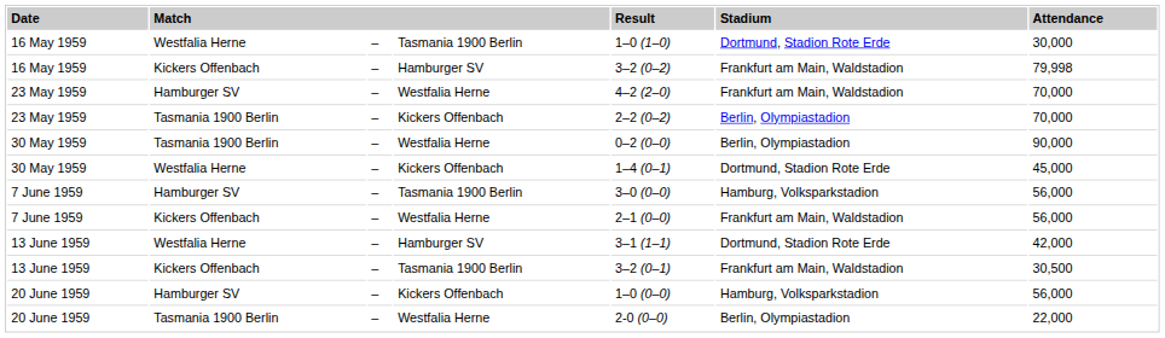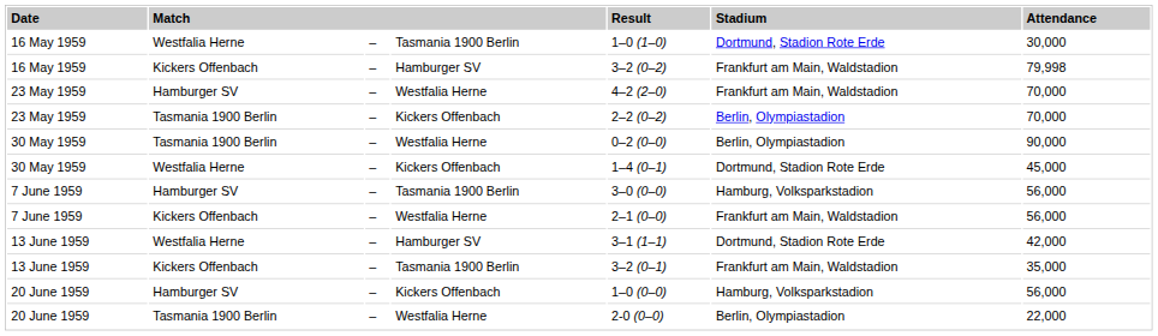 <table style="border:1px solid #bbb;background:#fff;" cellpadding="5" cellspacing="2" width="90%">
 <tr style="background:#ccc;font-weight:bold">
 <td>Date</td>
 <td colspan="3">Match</td>
 <td>Result</td>
 <td>Stadium</td>
 <td>Attendance</td>
 </tr>
 <tr>
 <td style="border-bottom:1px solid #ccc">16 May 1959</td>
 <td style="border-bottom:1px solid #ccc">Westfalia Herne</td>
 <td style="border-bottom:1px solid #ccc">–</td>
 <td style="border-bottom:1px solid #ccc">Tasmania 1900 Berlin</td>
 <td style="border-bottom:1px solid #ccc">1–0 <em>(1–0)</em></td>
 <td style="border-bottom:1px solid #ccc"><a href='#'>Dortmund</a>, <a href='#'>Stadion Rote Erde</a></td>
 <td style="border-bottom:1px solid #ccc">30,000</td>
 </tr>
 <tr>
 <td style="border-bottom:1px solid #ccc">16 May 1959</td>
 <td style="border-bottom:1px solid #ccc">Kickers Offenbach</td>
 <td style="border-bottom:1px solid #ccc">–</td>
 <td style="border-bottom:1px solid #ccc">Hamburger SV</td>
 <td style="border-bottom:1px solid #ccc">3–2 <em>(0–2)</em></td>
 <td style="border-bottom:1px solid #ccc">Frankfurt am Main, Waldstadion</td>
 <td style="border-bottom:1px solid #ccc">79,998</td>
 </tr>
 <tr>
 <td style="border-bottom:1px solid #ccc">23 May 1959</td>
 <td style="border-bottom:1px solid #ccc">Hamburger SV</td>
 <td style="border-bottom:1px solid #ccc">–</td>
 <td style="border-bottom:1px solid #ccc">Westfalia Herne</td>
 <td style="border-bottom:1px solid #ccc">4–2 <em>(2–0)</em></td>
 <td style="border-bottom:1px solid #ccc">Frankfurt am Main, Waldstadion</td>
 <td style="border-bottom:1px solid #ccc">70,000</td>
 </tr>
 <tr>
 <td style="border-bottom:1px solid #ccc">23 May 1959</td>
 <td style="border-bottom:1px solid #ccc">Tasmania 1900 Berlin</td>
 <td style="border-bottom:1px solid #ccc">–</td>
 <td style="border-bottom:1px solid #ccc">Kickers Offenbach</td>
 <td style="border-bottom:1px solid #ccc">2–2 <em>(0–2)</em></td>
 <td style="border-bottom:1px solid #ccc"><a href='#'>Berlin</a>, <a href='#'>Olympiastadion</a></td>
 <td style="border-bottom:1px solid #ccc">70,000</td>
 </tr>
 <tr>
 <td style="border-bottom:1px solid #ccc">30 May 1959</td>
 <td style="border-bottom:1px solid #ccc">Tasmania 1900 Berlin</td>
 <td style="border-bottom:1px solid #ccc">–</td>
 <td style="border-bottom:1px solid #ccc">Westfalia Herne</td>
 <td style="border-bottom:1px solid #ccc">0–2 <em>(0–0)</em></td>
 <td style="border-bottom:1px solid #ccc">Berlin, Olympiastadion</td>
 <td style="border-bottom:1px solid #ccc">90,000</td>
 </tr>
 <tr>
 <td style="border-bottom:1px solid #ccc">30 May 1959</td>
 <td style="border-bottom:1px solid #ccc">Westfalia Herne</td>
 <td style="border-bottom:1px solid #ccc">–</td>
 <td style="border-bottom:1px solid #ccc">Kickers Offenbach</td>
 <td style="border-bottom:1px solid #ccc">1–4 <em>(0–1)</em></td>
 <td style="border-bottom:1px solid #ccc">Dortmund, Stadion Rote Erde</td>
 <td style="border-bottom:1px solid #ccc">45,000</td>
 </tr>
 <tr>
 <td style="border-bottom:1px solid #ccc">7 June 1959</td>
 <td style="border-bottom:1px solid #ccc">Hamburger SV</td>
 <td style="border-bottom:1px solid #ccc">–</td>
 <td style="border-bottom:1px solid #ccc">Tasmania 1900 Berlin</td>
 <td style="border-bottom:1px solid #ccc">3–0 <em>(0–0)</em></td>
 <td style="border-bottom:1px solid #ccc">Hamburg, Volksparkstadion</td>
 <td style="border-bottom:1px solid #ccc">56,000</td>
 </tr>
 <tr>
 <td style="border-bottom:1px solid #ccc">7 June 1959</td>
 <td style="border-bottom:1px solid #ccc">Kickers Offenbach</td>
 <td style="border-bottom:1px solid #ccc">–</td>
 <td style="border-bottom:1px solid #ccc">Westfalia Herne</td>
 <td style="border-bottom:1px solid #ccc">2–1 <em>(0–0)</em></td>
 <td style="border-bottom:1px solid #ccc">Frankfurt am Main, Waldstadion</td>
 <td style="border-bottom:1px solid #ccc">56,000</td>
 </tr>
 <tr>
 <td style="border-bottom:1px solid #ccc">13 June 1959</td>
 <td style="border-bottom:1px solid #ccc">Westfalia Herne</td>
 <td style="border-bottom:1px solid #ccc">–</td>
 <td style="border-bottom:1px solid #ccc">Hamburger SV</td>
 <td style="border-bottom:1px solid #ccc">3–1 <em>(1–1)</em></td>
 <td style="border-bottom:1px solid #ccc">Dortmund, Stadion Rote Erde</td>
 <td style="border-bottom:1px solid #ccc">42,000</td>
 </tr>
 <tr>
 <td style="border-bottom:1px solid #ccc">13 June 1959</td>
 <td style="border-bottom:1px solid #ccc">Kickers Offenbach</td>
 <td style="border-bottom:1px solid #ccc">–</td>
 <td style="border-bottom:1px solid #ccc">Tasmania 1900 Berlin</td>
 <td style="border-bottom:1px solid #ccc">3–2 <em>(0–1)</em></td>
 <td style="border-bottom:1px solid #ccc">Frankfurt am Main, Waldstadion</td>
-<td style="border-bottom:1px solid #ccc">30,500</td>
+<td style="border-bottom:1px solid #ccc">35,000</td>
 </tr>
 <tr>
 <td style="border-bottom:1px solid #ccc">20 June 1959</td>
 <td style="border-bottom:1px solid #ccc">Hamburger SV</td>
 <td style="border-bottom:1px solid #ccc">–</td>
 <td style="border-bottom:1px solid #ccc">Kickers Offenbach</td>
 <td style="border-bottom:1px solid #ccc">1–0 <em>(0–0)</em></td>
 <td style="border-bottom:1px solid #ccc">Hamburg, Volksparkstadion</td>
 <td style="border-bottom:1px solid #ccc">56,000</td>
 </tr>
 <tr>
 <td>20 June 1959</td>
 <td>Tasmania 1900 Berlin</td>
 <td>–</td>
 <td>Westfalia Herne</td>
 <td>2-0 <em>(0–0)</em></td>
 <td>Berlin, Olympiastadion</td>
 <td>22,000</td>
 </tr>
 </table>
